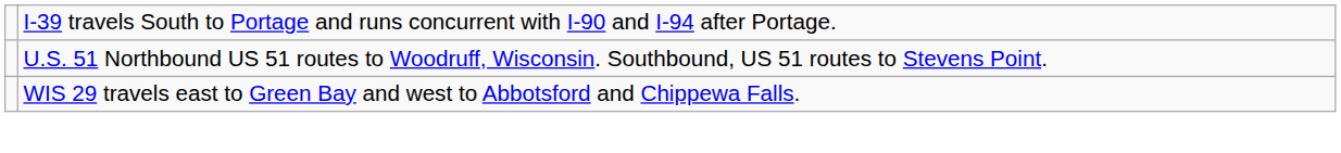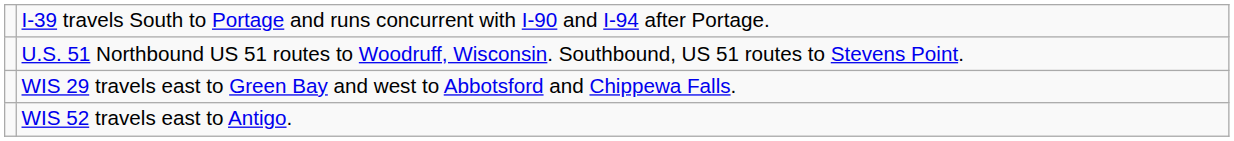 <table class="wikitable" style="width:60%">
 <tr>
 <td></td>
 <td><a href='#'>I-39</a> travels South to <a href='#'>Portage</a> and runs concurrent with <a href='#'>I-90</a> and <a href='#'>I-94</a> after Portage.</td>
 </tr>
 <tr>
 <td></td>
 <td><a href='#'>U.S. 51</a> Northbound US 51 routes to <a href='#'>Woodruff, Wisconsin</a>. Southbound, US 51 routes to <a href='#'>Stevens Point</a>.</td>
 </tr>
 <tr>
 <td></td>
 <td><a href='#'>WIS 29</a> travels east to <a href='#'>Green Bay</a> and west to <a href='#'>Abbotsford</a> and <a href='#'>Chippewa Falls</a>.</td>
 </tr>
+<tr>
+<td></td>
+<td><a href='#'>WIS 52</a> travels east to <a href='#'>Antigo</a>.</td>
+</tr>
 </table>
